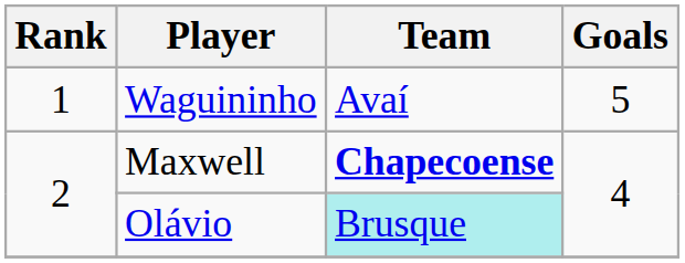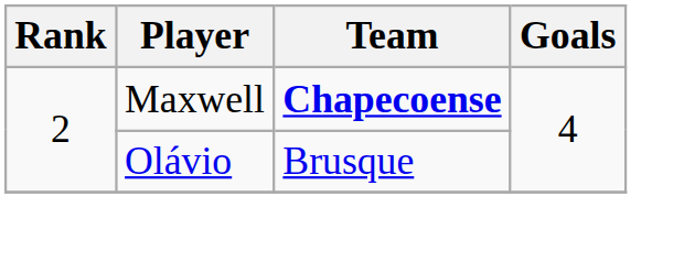 <table class="wikitable" style="text-align:left">
 <tr>
 <th>Rank</th>
 <th>Player</th>
 <th>Team</th>
 <th>Goals</th>
-</tr>
-<tr>
-<td align=center>1</td>
-<td><a href='#'>Waguininho</a></td>
-<td><a href='#'>Avaí</a></td>
-<td align=center>5</td>
 </tr>
 <tr>
 <td rowspan=2 align=center>2</td>
 <td>Maxwell</td>
 <td><strong><a href='#'>Chapecoense</a></strong></td>
 <td rowspan=2 align=center>4</td>
 </tr>
 <tr>
 <td><a href='#'>Olávio</a></td>
-<td style="background: paleturquoise;"><a href='#'>Brusque</a></td>
+<td><a href='#'>Brusque</a></td>
 </tr>
 <tr>
 </tr>
 </table>
